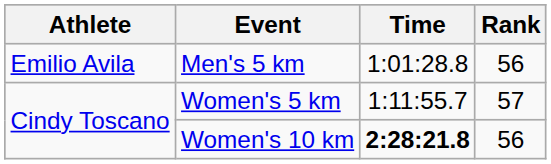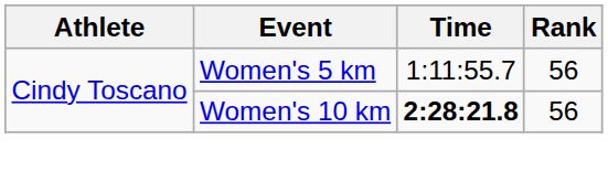 <table class="wikitable" style="font-size:90%;">
 <tr>
 <th>Athlete</th>
 <th>Event</th>
 <th>Time</th>
 <th>Rank</th>
 </tr>
 <tr align=center>
-<td align=left><a href='#'>Emilio Avila</a></td>
-<td align=left><a href='#'>Men's 5 km</a></td>
-<td>1:01:28.8</td>
-<td>56</td>
-</tr>
-<tr align=center>
 <td align=left rowspan=2><a href='#'>Cindy Toscano</a></td>
 <td align=left><a href='#'>Women's 5 km</a></td>
 <td>1:11:55.7</td>
-<td>57</td>
+<td>56</td>
 </tr>
 <tr align=center>
 <td align=left><a href='#'>Women's 10 km</a></td>
 <td><strong>2:28:21.8</strong></td>
 <td>56</td>
 </tr>
 </table>
